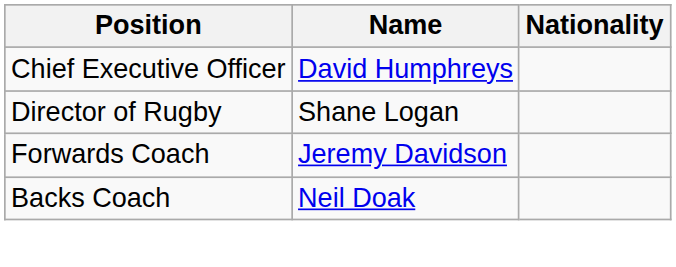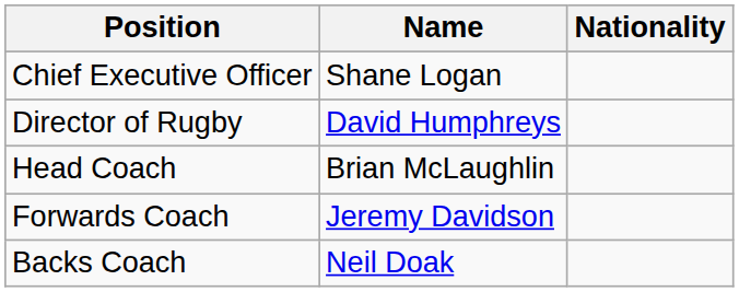 <table class="wikitable">
 <tr>
 <th>Position</th>
 <th>Name</th>
 <th>Nationality</th>
 </tr>
 <tr>
 <td>Chief Executive Officer</td>
+<td>Shane Logan</td>
+<td></td>
+</tr>
+<tr>
+<td>Director of Rugby</td>
 <td><a href='#'>David Humphreys</a></td>
 <td></td>
 </tr>
 <tr>
-<td>Director of Rugby</td>
-<td>Shane Logan</td>
+<td>Head Coach</td>
+<td>Brian McLaughlin</td>
 <td></td>
 </tr>
 <tr>
 <td>Forwards Coach</td>
 <td><a href='#'>Jeremy Davidson</a></td>
 <td></td>
 </tr>
 <tr>
 <td>Backs Coach</td>
 <td><a href='#'>Neil Doak</a></td>
 <td></td>
 </tr>
 </table>
